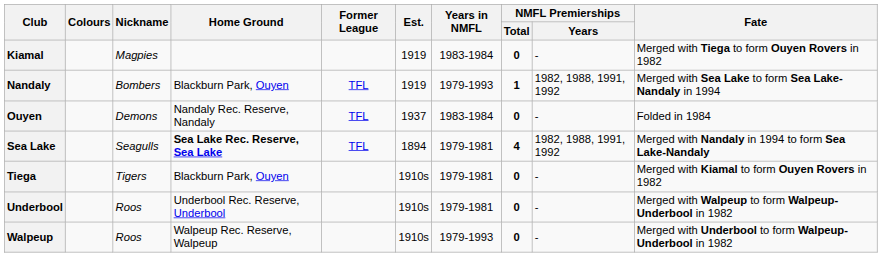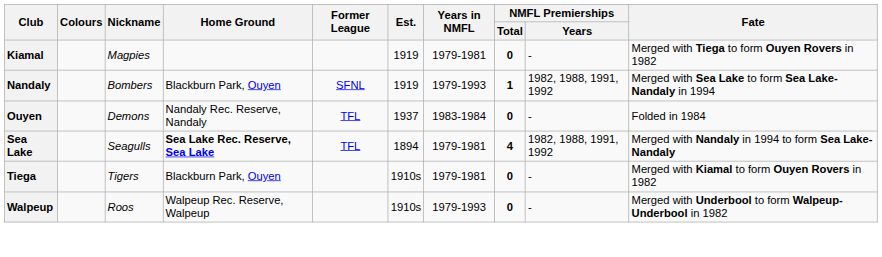 <table class="wikitable sortable">
 <tr>
 <th rowspan="2">Club</th>
 <th rowspan="2">Colours</th>
 <th rowspan="2">Nickname</th>
 <th rowspan="2">Home Ground</th>
 <th rowspan="2">Former League</th>
 <th rowspan="2">Est.</th>
 <th rowspan="2">Years in NMFL</th>
 <th colspan="2">NMFL Premierships</th>
 <th rowspan="2">Fate</th>
 </tr>
 <tr>
 <th>Total</th>
 <th>Years</th>
 </tr>
 <tr>
 <th style="text-align:left">Kiamal</th>
 <td></td>
 <td><em>Magpies</em></td>
 <td></td>
 <td align="center"></td>
 <td align="center">1919</td>
-<td align="center">1983-1984</td>
+<td align="center">1979-1981</td>
 <td align="center"><strong>0</strong></td>
 <td align="left">-</td>
 <td>Merged with <strong>Tiega</strong> to form <strong>Ouyen Rovers</strong> in 1982</td>
 </tr>
 <tr>
 <th style="text-align:left">Nandaly</th>
 <td></td>
 <td><em>Bombers</em></td>
 <td>Blackburn Park, <a href='#'>Ouyen</a></td>
-<td align="center"><a href='#'>TFL</a></td>
+<td align="center"><a href='#'>SFNL</a></td>
 <td align="center">1919</td>
 <td align="center">1979-1993</td>
 <td align="center"><strong>1</strong></td>
 <td align="left">1982, 1988, 1991, 1992</td>
 <td>Merged with <strong>Sea Lake</strong> to form <strong>Sea Lake-Nandaly</strong> in 1994</td>
 </tr>
 <tr>
 <th style="text-align:left">Ouyen</th>
 <td></td>
 <td><em>Demons</em></td>
 <td>Nandaly Rec. Reserve, Nandaly</td>
 <td align="center"><a href='#'>TFL</a></td>
 <td align="center">1937</td>
 <td align="center">1983-1984</td>
 <td align="center"><strong>0</strong></td>
 <td align="left">-</td>
 <td>Folded in 1984</td>
 </tr>
 <tr>
 <th style="text-align:left">Sea Lake</th>
 <td></td>
 <td><em>Seagulls</em></td>
 <td><strong>Sea Lake Rec. Reserve, <a href='#'>Sea Lake</a></strong></td>
 <td align="center"><a href='#'>TFL</a></td>
 <td align="center">1894</td>
 <td align="center">1979-1981</td>
 <td align="center"><strong>4</strong></td>
 <td align="left">1982, 1988, 1991, 1992</td>
 <td>Merged with <strong>Nandaly</strong> in 1994 to form <strong>Sea Lake-Nandaly</strong></td>
 </tr>
 <tr>
 <th style="text-align:left">Tiega</th>
 <td></td>
 <td><em>Tigers</em></td>
 <td>Blackburn Park, <a href='#'>Ouyen</a></td>
 <td align="center"></td>
 <td align="center">1910s</td>
 <td align="center">1979-1981</td>
 <td align="center"><strong>0</strong></td>
 <td align="left">-</td>
 <td>Merged with <strong>Kiamal</strong> to form <strong>Ouyen Rovers</strong> in 1982</td>
 </tr>
 <tr>
-<th style="text-align:left">Underbool</th>
-<td></td>
-<td><em>Roos</em></td>
-<td>Underbool Rec. Reserve, <a href='#'>Underbool</a></td>
-<td align="center"></td>
-<td align="center">1910s</td>
-<td align="center">1979-1981</td>
-<td align="center"><strong>0</strong></td>
-<td align="left">-</td>
-<td>Merged with <strong>Walpeup</strong> to form <strong>Walpeup-Underbool</strong> in 1982</td>
-</tr>
-<tr>
 <th style="text-align:left">Walpeup</th>
 <td></td>
 <td><em>Roos</em></td>
 <td>Walpeup Rec. Reserve, Walpeup</td>
 <td align="center"></td>
 <td align="center">1910s</td>
 <td align="center">1979-1993</td>
 <td align="center"><strong>0</strong></td>
 <td align="left">-</td>
 <td>Merged with <strong>Underbool</strong> to form <strong>Walpeup-Underbool</strong> in 1982</td>
 </tr>
 </table>
